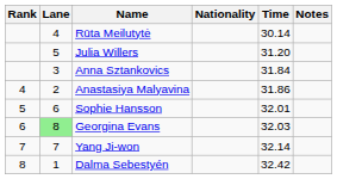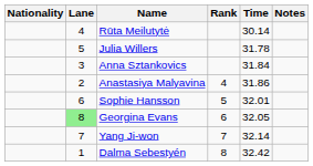 <table class="wikitable sortable" style="text-align:center">
 <tr>
-<th>Rank</th>
+<th>Nationality</th>
 <th>Lane</th>
 <th>Name</th>
-<th>Nationality</th>
+<th>Rank</th>
 <th>Time</th>
 <th>Notes</th>
 </tr>
 <tr>
-<td></td>
+<td align=left></td>
 <td>4</td>
 <td align=left><a href='#'>Rūta Meilutytė</a></td>
-<td align=left></td>
+<td></td>
 <td>30.14</td>
 <td></td>
 </tr>
 <tr>
-<td></td>
+<td align=left></td>
 <td>5</td>
 <td align=left><a href='#'>Julia Willers</a></td>
-<td align=left></td>
-<td>31.20</td>
+<td></td>
+<td>31.78</td>
 <td></td>
 </tr>
 <tr>
-<td></td>
+<td align=left></td>
 <td>3</td>
 <td align=left><a href='#'>Anna Sztankovics</a></td>
-<td align=left></td>
+<td></td>
 <td>31.84</td>
 <td></td>
 </tr>
 <tr>
-<td>4</td>
+<td align=left></td>
 <td>2</td>
 <td align=left><a href='#'>Anastasiya Malyavina</a></td>
-<td align=left></td>
+<td>4</td>
 <td>31.86</td>
 <td></td>
 </tr>
 <tr>
-<td>5</td>
+<td align=left></td>
 <td>6</td>
 <td align=left><a href='#'>Sophie Hansson</a></td>
-<td align=left></td>
+<td>5</td>
 <td>32.01</td>
 <td></td>
 </tr>
 <tr>
-<td>6</td>
+<td align=left></td>
 <td style="background: lightgreen;">8</td>
 <td align=left><a href='#'>Georgina Evans</a></td>
-<td align=left></td>
-<td>32.03</td>
+<td>6</td>
+<td>32.05</td>
 <td></td>
 </tr>
 <tr>
-<td>7</td>
+<td align=left></td>
 <td>7</td>
 <td align=left><a href='#'>Yang Ji-won</a></td>
-<td align=left></td>
+<td>7</td>
 <td>32.14</td>
 <td></td>
 </tr>
 <tr>
-<td>8</td>
+<td align=left></td>
 <td>1</td>
 <td align=left><a href='#'>Dalma Sebestyén</a></td>
-<td align=left></td>
+<td>8</td>
 <td>32.42</td>
 <td></td>
 </tr>
 </table>
